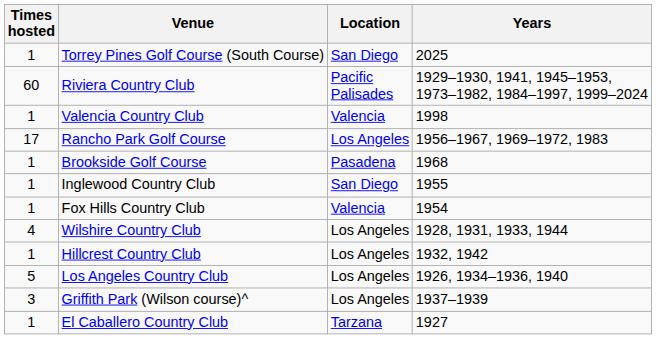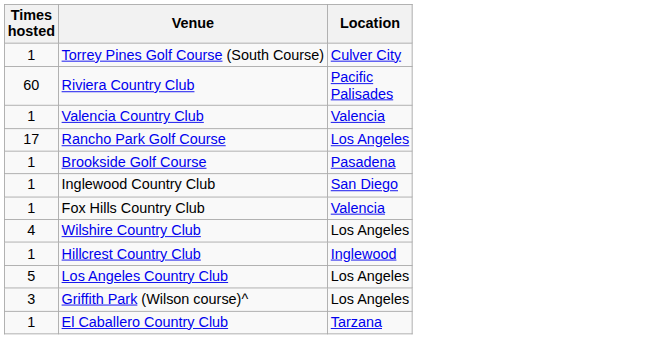 <table class="wikitable" style="font-size:100%">
 <tr>
 <th>Times<br>hosted</th>
 <th>Venue</th>
 <th>Location</th>
-<th>Years</th>
 </tr>
 <tr>
 <td align=center>1</td>
 <td><a href='#'>Torrey Pines Golf Course</a> (South Course)</td>
-<td><a href='#'>San Diego</a></td>
-<td>2025</td>
+<td><a href='#'>Culver City</a></td>
 </tr>
 <tr>
 <td align=center>60</td>
 <td><a href='#'>Riviera Country Club</a></td>
 <td><a href='#'>Pacific<br>Palisades</a></td>
-<td>1929–1930, 1941, 1945–1953,<br>1973–1982, 1984–1997, 1999–2024</td>
 </tr>
 <tr>
 <td align=center>1</td>
 <td><a href='#'>Valencia Country Club</a></td>
 <td><a href='#'>Valencia</a></td>
-<td>1998</td>
 </tr>
 <tr>
 <td align=center>17</td>
 <td><a href='#'>Rancho Park Golf Course</a></td>
 <td><a href='#'>Los Angeles</a></td>
-<td>1956–1967, 1969–1972, 1983</td>
 </tr>
 <tr>
 <td align=center>1</td>
 <td><a href='#'>Brookside Golf Course</a></td>
 <td><a href='#'>Pasadena</a></td>
-<td>1968</td>
 </tr>
 <tr>
 <td align=center>1</td>
 <td>Inglewood Country Club</td>
 <td><a href='#'>San Diego</a></td>
-<td>1955</td>
 </tr>
 <tr>
 <td align=center>1</td>
 <td>Fox Hills Country Club</td>
 <td><a href='#'>Valencia</a></td>
-<td>1954</td>
 </tr>
 <tr>
 <td align=center>4</td>
 <td><a href='#'>Wilshire Country Club</a></td>
 <td>Los Angeles</td>
-<td>1928, 1931, 1933, 1944</td>
 </tr>
 <tr>
 <td align=center>1</td>
 <td><a href='#'>Hillcrest Country Club</a></td>
-<td>Los Angeles</td>
-<td>1932, 1942</td>
+<td><a href='#'>Inglewood</a></td>
 </tr>
 <tr>
 <td align=center>5</td>
 <td><a href='#'>Los Angeles Country Club</a></td>
 <td>Los Angeles</td>
-<td>1926, 1934–1936, 1940</td>
 </tr>
 <tr>
 <td align=center>3</td>
 <td><a href='#'>Griffith Park</a> (Wilson course)^</td>
 <td>Los Angeles</td>
-<td>1937–1939</td>
 </tr>
 <tr>
 <td align=center>1</td>
 <td><a href='#'>El Caballero Country Club</a></td>
 <td><a href='#'>Tarzana</a></td>
-<td>1927</td>
 </tr>
 </table>
